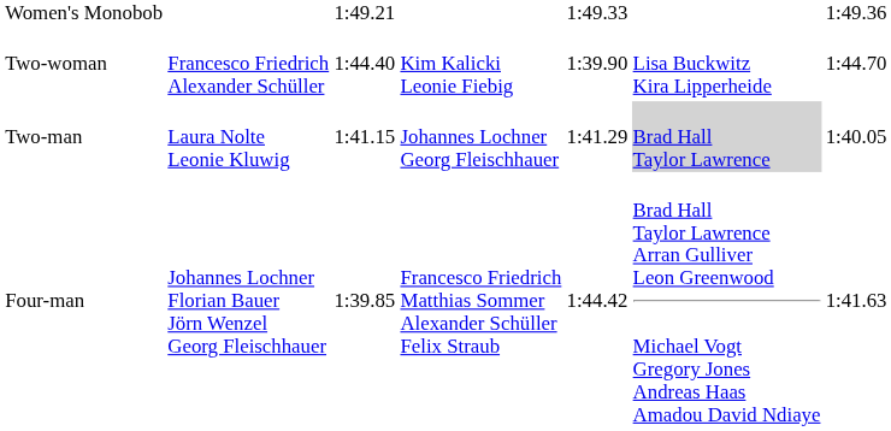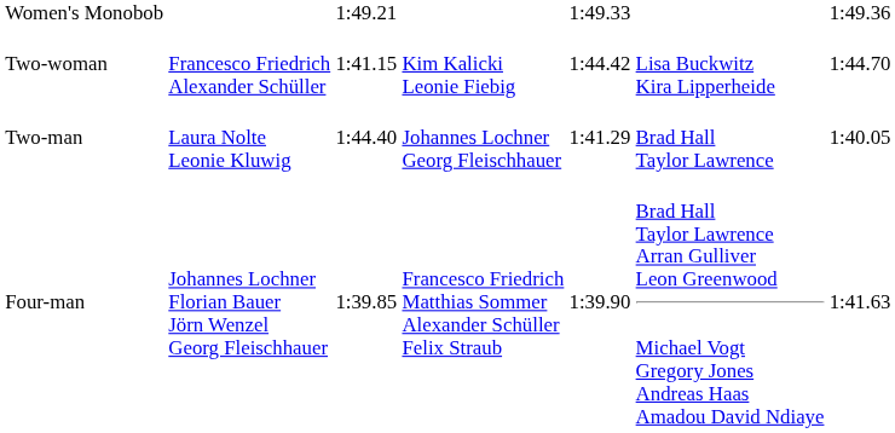 <table>
 <tr>
 <td>Women's Monobob</td>
 <td></td>
 <td>1:49.21</td>
 <td></td>
 <td>1:49.33</td>
 <td></td>
 <td>1:49.36</td>
 </tr>
 <tr>
 <td>Two-woman</td>
 <td><br><a href='#'>Francesco Friedrich</a><br><a href='#'>Alexander Schüller</a></td>
-<td>1:44.40</td>
+<td>1:41.15</td>
 <td><br><a href='#'>Kim Kalicki</a><br><a href='#'>Leonie Fiebig</a></td>
-<td>1:39.90</td>
+<td>1:44.42</td>
 <td><br><a href='#'>Lisa Buckwitz</a><br><a href='#'>Kira Lipperheide</a></td>
 <td>1:44.70</td>
 </tr>
 <tr>
 <td>Two-man</td>
 <td><br><a href='#'>Laura Nolte</a><br><a href='#'>Leonie Kluwig</a></td>
-<td>1:41.15</td>
+<td>1:44.40</td>
 <td><br><a href='#'>Johannes Lochner</a><br><a href='#'>Georg Fleischhauer</a></td>
 <td>1:41.29</td>
-<td style="background: lightgrey;"><br><a href='#'>Brad Hall</a><br><a href='#'>Taylor Lawrence</a></td>
+<td><br><a href='#'>Brad Hall</a><br><a href='#'>Taylor Lawrence</a></td>
 <td>1:40.05</td>
 </tr>
 <tr>
 <td>Four-man</td>
 <td><br><a href='#'>Johannes Lochner</a><br><a href='#'>Florian Bauer</a><br><a href='#'>Jörn Wenzel</a><br><a href='#'>Georg Fleischhauer</a></td>
 <td>1:39.85</td>
 <td><br><a href='#'>Francesco Friedrich</a><br><a href='#'>Matthias Sommer</a><br><a href='#'>Alexander Schüller</a><br><a href='#'>Felix Straub</a></td>
-<td>1:44.42</td>
+<td>1:39.90</td>
 <td><br><a href='#'>Brad Hall</a><br><a href='#'>Taylor Lawrence</a><br><a href='#'>Arran Gulliver</a><br><a href='#'>Leon Greenwood</a><hr> <br><a href='#'>Michael Vogt</a><br><a href='#'>Gregory Jones</a><br><a href='#'>Andreas Haas</a><br><a href='#'>Amadou David Ndiaye</a></td>
 <td>1:41.63</td>
 </tr>
 </table>
